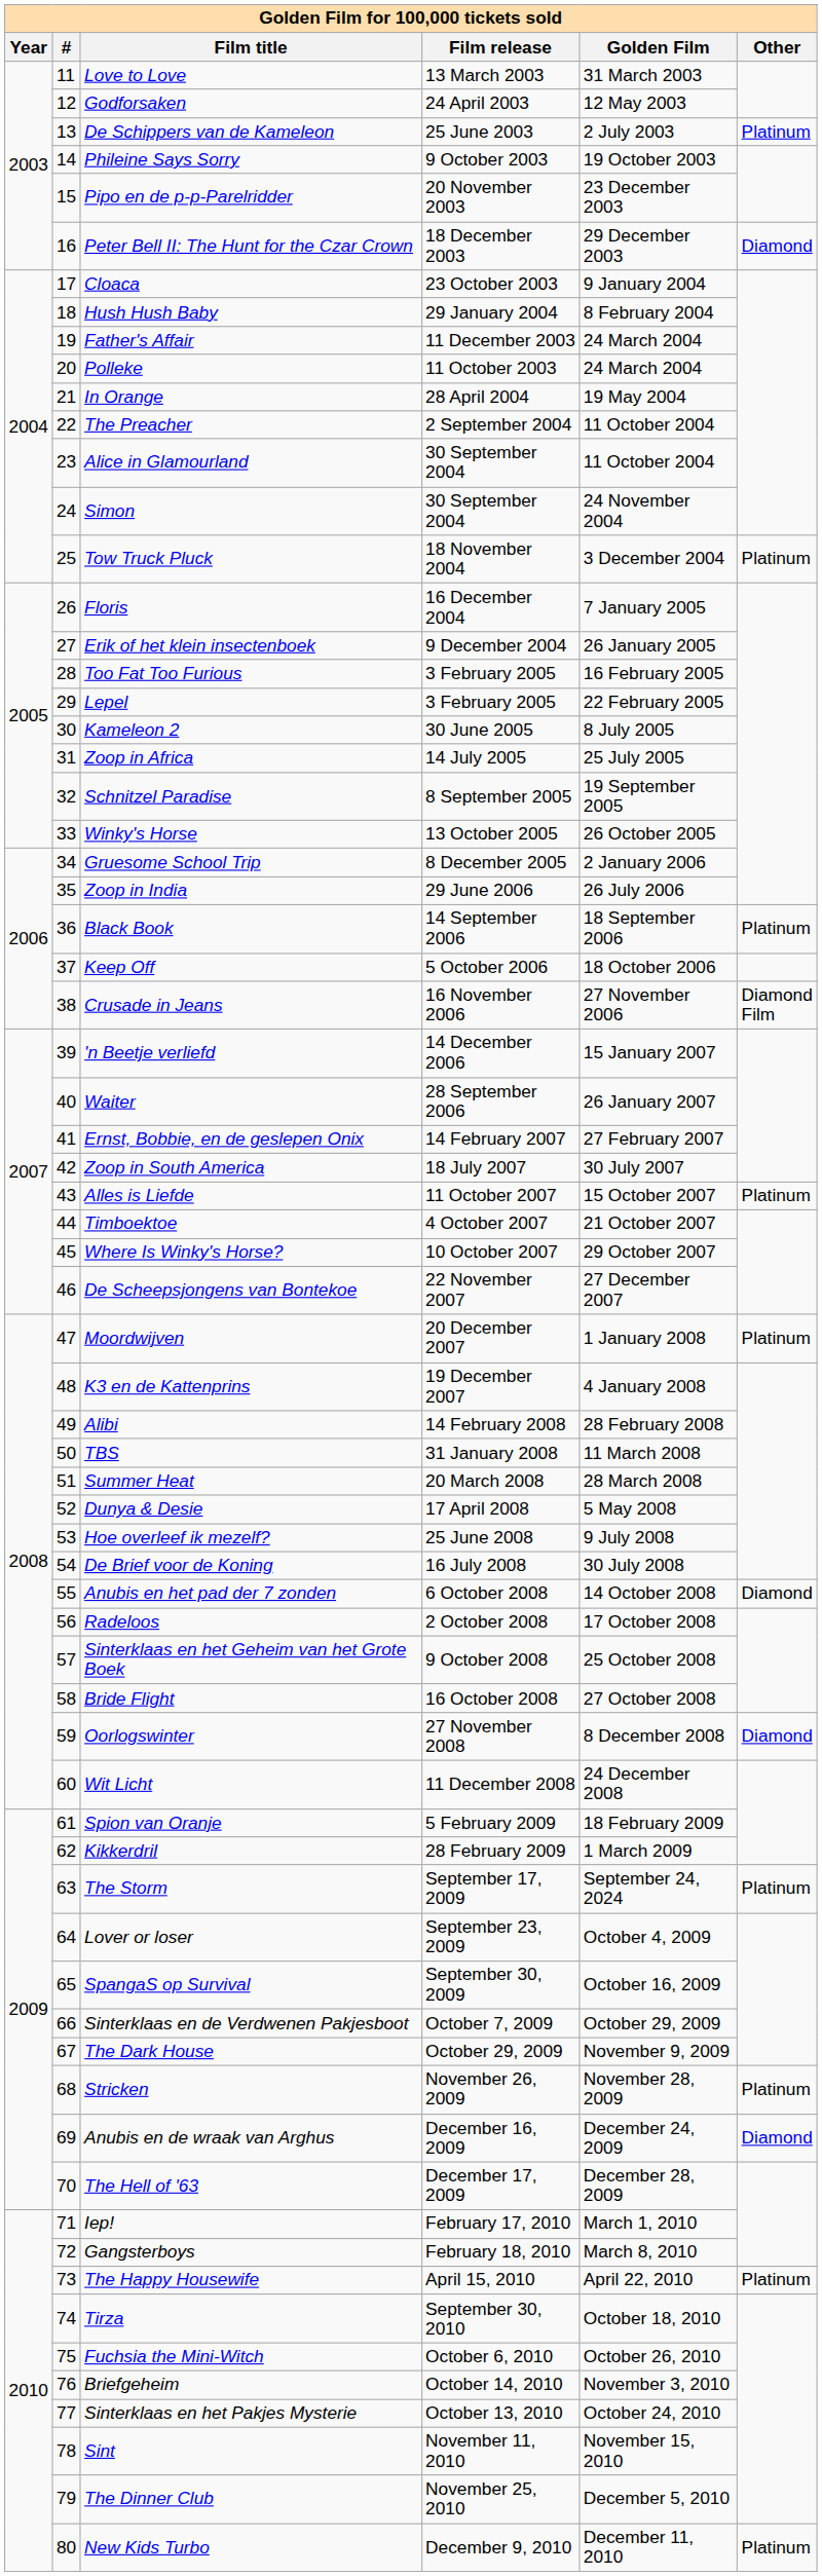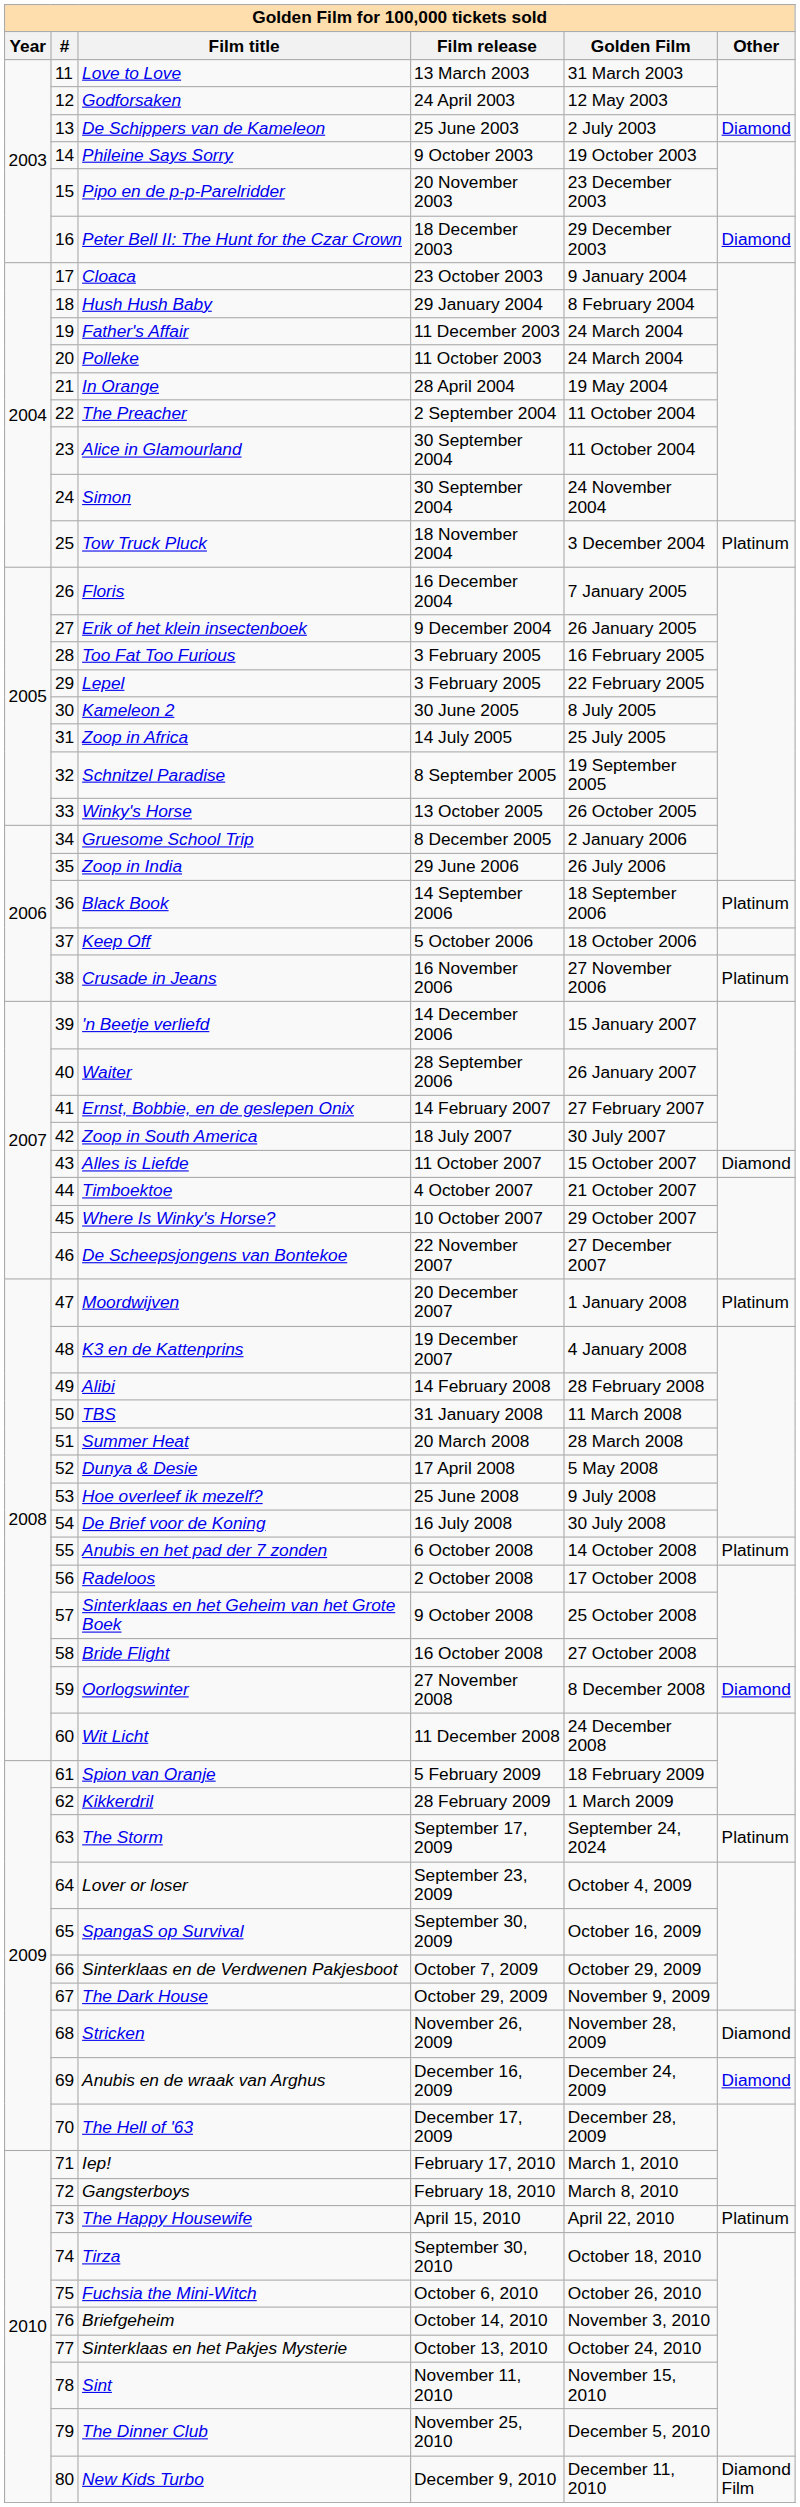 <table class="wikitable" |>
 <tr>
 <th colspan="6" style="background: #ffdead;">Golden Film for 100,000 tickets sold</th>
 </tr>
 <tr>
 <th>Year</th>
 <th style="width: 10px;">#</th>
 <th style="width: 300px;">Film title</th>
 <th style="width: 135px;">Film release</th>
 <th style="width: 135px;">Golden Film</th>
 <th style="width: 50px;">Other</th>
 </tr>
 <tr>
 <td rowspan="6">2003</td>
 <td>11</td>
 <td><em><a href='#'>Love to Love</a></em></td>
 <td>13 March 2003</td>
 <td>31 March 2003</td>
 </tr>
 <tr>
 <td>12</td>
 <td><em><a href='#'>Godforsaken</a></em></td>
 <td>24 April 2003</td>
 <td>12 May 2003</td>
 </tr>
 <tr>
 <td>13</td>
 <td><em><a href='#'>De Schippers van de Kameleon</a></em></td>
 <td>25 June 2003</td>
 <td>2 July 2003</td>
-<td><a href='#'>Platinum</a></td>
+<td><a href='#'>Diamond</a></td>
 </tr>
 <tr>
 <td>14</td>
 <td><em><a href='#'>Phileine Says Sorry</a></em></td>
 <td>9 October 2003</td>
 <td>19 October 2003</td>
 </tr>
 <tr>
 <td>15</td>
 <td><em><a href='#'>Pipo en de p-p-Parelridder</a></em></td>
 <td>20 November 2003</td>
 <td>23 December 2003</td>
 </tr>
 <tr>
 <td>16</td>
 <td><em><a href='#'>Peter Bell II: The Hunt for the Czar Crown</a></em></td>
 <td>18 December 2003</td>
 <td>29 December 2003</td>
 <td><a href='#'>Diamond</a></td>
 </tr>
 <tr>
 <td rowspan="9">2004</td>
 <td>17</td>
 <td><em><a href='#'>Cloaca</a></em></td>
 <td>23 October 2003</td>
 <td>9 January 2004</td>
 </tr>
 <tr>
 <td>18</td>
 <td><em><a href='#'>Hush Hush Baby</a></em></td>
 <td>29 January 2004</td>
 <td>8 February 2004</td>
 </tr>
 <tr>
 <td>19</td>
 <td><em><a href='#'>Father's Affair</a></em></td>
 <td>11 December 2003</td>
 <td>24 March 2004</td>
 </tr>
 <tr>
 <td>20</td>
 <td><em><a href='#'>Polleke</a></em></td>
 <td>11 October 2003</td>
 <td>24 March 2004</td>
 </tr>
 <tr>
 <td>21</td>
 <td><em><a href='#'>In Orange</a></em></td>
 <td>28 April 2004</td>
 <td>19 May 2004</td>
 </tr>
 <tr>
 <td>22</td>
 <td><em><a href='#'>The Preacher</a></em></td>
 <td>2 September 2004</td>
 <td>11 October 2004</td>
 </tr>
 <tr>
 <td>23</td>
 <td><em><a href='#'>Alice in Glamourland</a></em></td>
 <td>30 September 2004</td>
 <td>11 October 2004</td>
 </tr>
 <tr>
 <td>24</td>
 <td><em><a href='#'>Simon</a></em></td>
 <td>30 September 2004</td>
 <td>24 November 2004</td>
 </tr>
 <tr>
 <td>25</td>
 <td><em><a href='#'>Tow Truck Pluck</a></em></td>
 <td>18 November 2004</td>
 <td>3 December 2004</td>
 <td>Platinum</td>
 </tr>
 <tr>
 <td rowspan="8">2005</td>
 <td>26</td>
 <td><em><a href='#'>Floris</a></em></td>
 <td>16 December 2004</td>
 <td>7 January 2005</td>
 </tr>
 <tr>
 <td>27</td>
 <td><em><a href='#'>Erik of het klein insectenboek</a></em></td>
 <td>9 December 2004</td>
 <td>26 January 2005</td>
 </tr>
 <tr>
 <td>28</td>
 <td><em><a href='#'>Too Fat Too Furious</a></em></td>
 <td>3 February 2005</td>
 <td>16 February 2005</td>
 </tr>
 <tr>
 <td>29</td>
 <td><em><a href='#'>Lepel</a></em></td>
 <td>3 February 2005</td>
 <td>22 February 2005</td>
 </tr>
 <tr>
 <td>30</td>
 <td><em><a href='#'>Kameleon 2</a></em></td>
 <td>30 June 2005</td>
 <td>8 July 2005</td>
 </tr>
 <tr>
 <td>31</td>
 <td><em><a href='#'>Zoop in Africa</a></em></td>
 <td>14 July 2005</td>
 <td>25 July 2005</td>
 </tr>
 <tr>
 <td>32</td>
 <td><em><a href='#'>Schnitzel Paradise</a></em></td>
 <td>8 September 2005</td>
 <td>19 September 2005</td>
 </tr>
 <tr>
 <td>33</td>
 <td><em><a href='#'>Winky's Horse</a></em></td>
 <td>13 October 2005</td>
 <td>26 October 2005</td>
 </tr>
 <tr>
 <td rowspan="5">2006</td>
 <td>34</td>
 <td><em><a href='#'>Gruesome School Trip</a></em></td>
 <td>8 December 2005</td>
 <td>2 January 2006</td>
 </tr>
 <tr>
 <td>35</td>
 <td><em><a href='#'>Zoop in India</a></em></td>
 <td>29 June 2006</td>
 <td>26 July 2006</td>
 </tr>
 <tr>
 <td>36</td>
 <td><em><a href='#'>Black Book</a></em></td>
 <td>14 September 2006</td>
 <td>18 September 2006</td>
 <td>Platinum</td>
 </tr>
 <tr>
 <td>37</td>
 <td><em><a href='#'>Keep Off</a></em></td>
 <td>5 October 2006</td>
 <td>18 October 2006</td>
 </tr>
 <tr>
 <td>38</td>
 <td><em><a href='#'>Crusade in Jeans</a></em></td>
 <td>16 November 2006</td>
 <td>27 November 2006</td>
-<td>Diamond Film</td>
+<td>Platinum</td>
 </tr>
 <tr>
 <td rowspan="8">2007</td>
 <td>39</td>
 <td><em><a href='#'>'n Beetje verliefd</a></em></td>
 <td>14 December 2006</td>
 <td>15 January 2007</td>
 </tr>
 <tr>
 <td>40</td>
 <td><em><a href='#'>Waiter</a></em></td>
 <td>28 September 2006</td>
 <td>26 January 2007</td>
 </tr>
 <tr>
 <td>41</td>
 <td><em><a href='#'>Ernst, Bobbie, en de geslepen Onix</a></em></td>
 <td>14 February 2007</td>
 <td>27 February 2007</td>
 </tr>
 <tr>
 <td>42</td>
 <td><em><a href='#'>Zoop in South America</a></em></td>
 <td>18 July 2007</td>
 <td>30 July 2007</td>
 </tr>
 <tr>
 <td>43</td>
 <td><em><a href='#'>Alles is Liefde</a></em></td>
 <td>11 October 2007</td>
 <td>15 October 2007</td>
-<td>Platinum</td>
+<td>Diamond</td>
 </tr>
 <tr>
 <td>44</td>
 <td><em><a href='#'>Timboektoe</a></em></td>
 <td>4 October 2007</td>
 <td>21 October 2007</td>
 </tr>
 <tr>
 <td>45</td>
 <td><em><a href='#'>Where Is Winky's Horse?</a></em></td>
 <td>10 October 2007</td>
 <td>29 October 2007</td>
 </tr>
 <tr>
 <td>46</td>
 <td><em><a href='#'>De Scheepsjongens van Bontekoe</a></em></td>
 <td>22 November 2007</td>
 <td>27 December 2007</td>
 </tr>
 <tr>
 <td rowspan="14">2008</td>
 <td>47</td>
 <td><em><a href='#'>Moordwijven</a></em></td>
 <td>20 December 2007</td>
 <td>1 January 2008</td>
 <td>Platinum</td>
 </tr>
 <tr>
 <td>48</td>
 <td><em><a href='#'>K3 en de Kattenprins</a></em></td>
 <td>19 December 2007</td>
 <td>4 January 2008</td>
 </tr>
 <tr>
 <td>49</td>
 <td><em><a href='#'>Alibi</a></em></td>
 <td>14 February 2008</td>
 <td>28 February 2008</td>
 </tr>
 <tr>
 <td>50</td>
 <td><em><a href='#'>TBS</a></em></td>
 <td>31 January 2008</td>
 <td>11 March 2008</td>
 </tr>
 <tr>
 <td>51</td>
 <td><em><a href='#'>Summer Heat</a></em></td>
 <td>20 March 2008</td>
 <td>28 March 2008</td>
 </tr>
 <tr>
 <td>52</td>
 <td><em><a href='#'>Dunya & Desie</a></em></td>
 <td>17 April 2008</td>
 <td>5 May 2008</td>
 </tr>
 <tr>
 <td>53</td>
 <td><em><a href='#'>Hoe overleef ik mezelf?</a></em></td>
 <td>25 June 2008</td>
 <td>9 July 2008</td>
 </tr>
 <tr>
 <td>54</td>
 <td><em><a href='#'>De Brief voor de Koning</a></em></td>
 <td>16 July 2008</td>
 <td>30 July 2008</td>
 </tr>
 <tr>
 <td>55</td>
 <td><em><a href='#'>Anubis en het pad der 7 zonden</a></em></td>
 <td>6 October 2008</td>
 <td>14 October 2008</td>
-<td>Diamond</td>
+<td>Platinum</td>
 </tr>
 <tr>
 <td>56</td>
 <td><em><a href='#'>Radeloos</a></em></td>
 <td>2 October 2008</td>
 <td>17 October 2008</td>
 </tr>
 <tr>
 <td>57</td>
 <td><em><a href='#'>Sinterklaas en het Geheim van het Grote Boek</a></em></td>
 <td>9 October 2008</td>
 <td>25 October 2008</td>
 </tr>
 <tr>
 <td>58</td>
 <td><em><a href='#'>Bride Flight</a></em></td>
 <td>16 October 2008</td>
 <td>27 October 2008</td>
 </tr>
 <tr>
 <td>59</td>
 <td><em><a href='#'>Oorlogswinter</a></em></td>
 <td>27 November 2008</td>
 <td>8 December 2008</td>
 <td><a href='#'>Diamond</a></td>
 </tr>
 <tr>
 <td>60</td>
 <td><em><a href='#'>Wit Licht</a></em></td>
 <td>11 December 2008</td>
 <td>24 December 2008</td>
 </tr>
 <tr>
 <td rowspan="10">2009</td>
 <td>61</td>
 <td><em><a href='#'>Spion van Oranje</a></em></td>
 <td>5 February 2009</td>
 <td>18 February 2009</td>
 </tr>
 <tr>
 <td>62</td>
 <td><em><a href='#'>Kikkerdril</a></em></td>
 <td>28 February 2009</td>
 <td>1 March 2009</td>
 </tr>
 <tr>
 <td>63</td>
 <td><em><a href='#'>The Storm</a></em></td>
 <td>September 17, 2009</td>
 <td>September 24, 2024</td>
 <td>Platinum</td>
 </tr>
 <tr>
 <td>64</td>
 <td><em>Lover or loser</em></td>
 <td>September 23, 2009</td>
 <td>October 4, 2009</td>
 </tr>
 <tr>
 <td>65</td>
 <td><em><a href='#'>SpangaS op Survival</a></em></td>
 <td>September 30, 2009</td>
 <td>October 16, 2009</td>
 </tr>
 <tr>
 <td>66</td>
 <td><em>Sinterklaas en de Verdwenen Pakjesboot</em></td>
 <td>October 7, 2009</td>
 <td>October 29, 2009</td>
 </tr>
 <tr>
 <td>67</td>
 <td><em><a href='#'>The Dark House</a></em></td>
 <td>October 29, 2009</td>
 <td>November 9, 2009</td>
 </tr>
 <tr>
 <td>68</td>
 <td><em><a href='#'>Stricken</a></em></td>
 <td>November 26, 2009</td>
 <td>November 28, 2009</td>
-<td>Platinum</td>
+<td>Diamond</td>
 </tr>
 <tr>
 <td>69</td>
 <td><em>Anubis en de wraak van Arghus</em></td>
 <td>December 16, 2009</td>
 <td>December 24, 2009</td>
 <td><a href='#'>Diamond</a></td>
 </tr>
 <tr>
 <td>70</td>
 <td><em><a href='#'>The Hell of '63</a></em></td>
 <td>December 17, 2009</td>
 <td>December 28, 2009</td>
 </tr>
 <tr>
 <td rowspan="10">2010</td>
 <td>71</td>
 <td><em>Iep!</em></td>
 <td>February 17, 2010</td>
 <td>March 1, 2010</td>
 </tr>
 <tr>
 <td>72</td>
 <td><em>Gangsterboys</em></td>
 <td>February 18, 2010</td>
 <td>March 8, 2010</td>
 </tr>
 <tr>
 <td>73</td>
 <td><em><a href='#'>The Happy Housewife</a></em></td>
 <td>April 15, 2010</td>
 <td>April 22, 2010</td>
 <td>Platinum</td>
 </tr>
 <tr>
 <td>74</td>
 <td><em><a href='#'>Tirza</a></em></td>
 <td>September 30, 2010</td>
 <td>October 18, 2010</td>
 </tr>
 <tr>
 <td>75</td>
 <td><em><a href='#'>Fuchsia the Mini-Witch</a></em></td>
 <td>October 6, 2010</td>
 <td>October 26, 2010</td>
 </tr>
 <tr>
 <td>76</td>
 <td><em>Briefgeheim</em></td>
 <td>October 14, 2010</td>
 <td>November 3, 2010</td>
 </tr>
 <tr>
 <td>77</td>
 <td><em>Sinterklaas en het Pakjes Mysterie</em></td>
 <td>October 13, 2010</td>
 <td>October 24, 2010</td>
 </tr>
 <tr>
 <td>78</td>
 <td><em><a href='#'>Sint</a></em></td>
 <td>November 11, 2010</td>
 <td>November 15, 2010</td>
 </tr>
 <tr>
 <td>79</td>
 <td><em><a href='#'>The Dinner Club</a></em></td>
 <td>November 25, 2010</td>
 <td>December 5, 2010</td>
 </tr>
 <tr>
 <td>80</td>
 <td><em><a href='#'>New Kids Turbo</a></em></td>
 <td>December 9, 2010</td>
 <td>December 11, 2010</td>
-<td>Platinum</td>
+<td>Diamond Film</td>
 </tr>
 </table>
